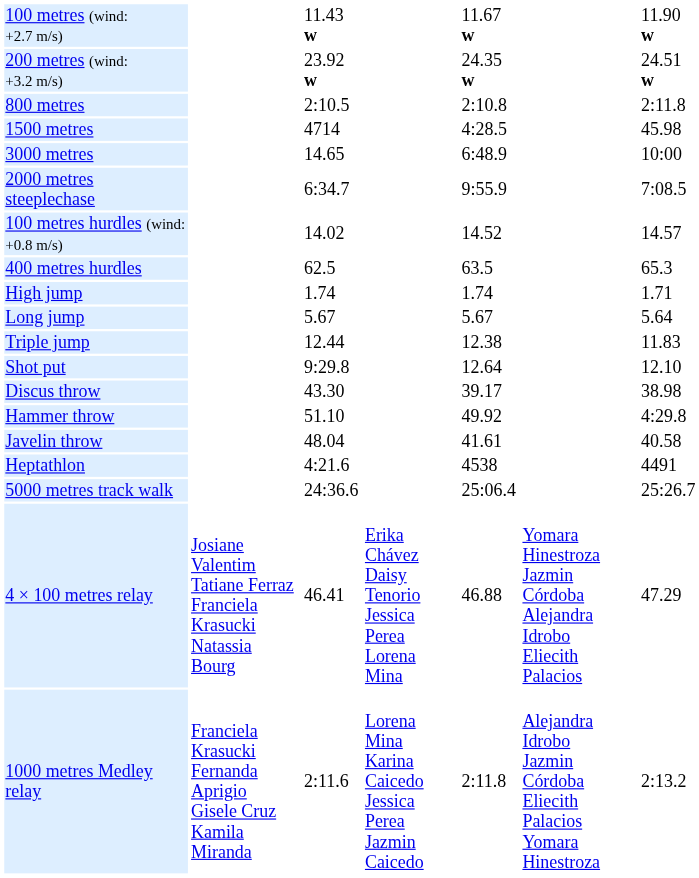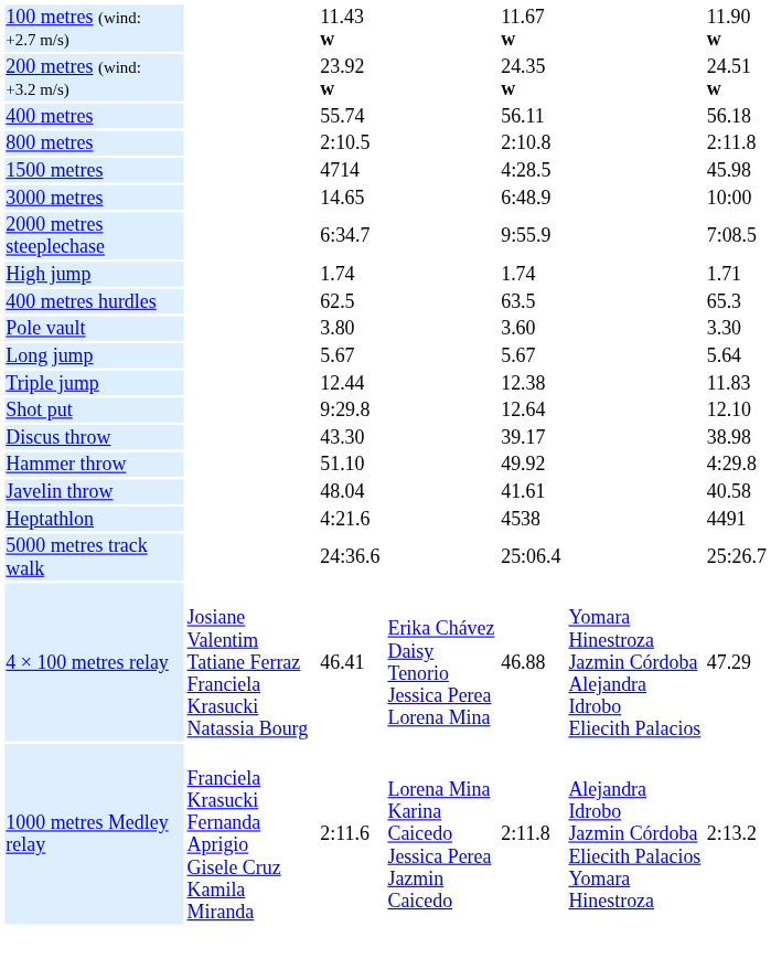 <table>
 <tr>
 <td bgcolor = DDEEFF><a href='#'>100 metres</a> <small>(wind: +2.7 m/s)</small></td>
 <td></td>
 <td>11.43 <strong>w</strong></td>
 <td></td>
 <td>11.67 <strong>w</strong></td>
 <td></td>
 <td>11.90 <strong>w</strong></td>
 </tr>
 <tr>
 <td bgcolor = DDEEFF><a href='#'>200 metres</a> <small>(wind: +3.2 m/s)</small></td>
 <td></td>
 <td>23.92 <strong>w</strong></td>
 <td></td>
 <td>24.35 <strong>w</strong></td>
 <td></td>
 <td>24.51 <strong>w</strong></td>
+</tr>
+<tr>
+<td bgcolor = DDEEFF><a href='#'>400 metres</a></td>
+<td></td>
+<td>55.74</td>
+<td></td>
+<td>56.11</td>
+<td></td>
+<td>56.18</td>
 </tr>
 <tr>
 <td bgcolor = DDEEFF><a href='#'>800 metres</a></td>
 <td></td>
 <td>2:10.5</td>
 <td></td>
 <td>2:10.8</td>
 <td></td>
 <td>2:11.8</td>
 </tr>
 <tr>
 <td bgcolor = DDEEFF><a href='#'>1500 metres</a></td>
 <td></td>
 <td>4714</td>
 <td></td>
 <td>4:28.5</td>
 <td></td>
 <td>45.98</td>
 </tr>
 <tr>
 <td bgcolor = DDEEFF><a href='#'>3000 metres</a></td>
 <td></td>
 <td>14.65</td>
 <td></td>
 <td>6:48.9</td>
 <td></td>
 <td>10:00</td>
 </tr>
 <tr>
 <td bgcolor = DDEEFF><a href='#'>2000 metres steeplechase</a></td>
 <td></td>
 <td>6:34.7</td>
 <td></td>
 <td>9:55.9</td>
 <td></td>
 <td>7:08.5</td>
 </tr>
 <tr>
-<td bgcolor = DDEEFF><a href='#'>100 metres hurdles</a> <small>(wind: +0.8 m/s)</small></td>
+<td bgcolor = DDEEFF><a href='#'>High jump</a></td>
 <td></td>
-<td>14.02</td>
+<td>1.74</td>
 <td></td>
-<td>14.52</td>
+<td>1.74</td>
 <td></td>
-<td>14.57</td>
+<td>1.71</td>
 </tr>
 <tr>
 <td bgcolor = DDEEFF><a href='#'>400 metres hurdles</a></td>
 <td></td>
 <td>62.5</td>
 <td></td>
 <td>63.5</td>
 <td></td>
 <td>65.3</td>
 </tr>
 <tr>
-<td bgcolor = DDEEFF><a href='#'>High jump</a></td>
+<td bgcolor = DDEEFF><a href='#'>Pole vault</a></td>
 <td></td>
-<td>1.74</td>
+<td>3.80</td>
 <td></td>
-<td>1.74</td>
+<td>3.60</td>
 <td></td>
-<td>1.71</td>
+<td>3.30</td>
 </tr>
 <tr>
 <td bgcolor = DDEEFF><a href='#'>Long jump</a></td>
 <td></td>
 <td>5.67</td>
 <td></td>
 <td>5.67</td>
 <td></td>
 <td>5.64</td>
 </tr>
 <tr>
 <td bgcolor = DDEEFF><a href='#'>Triple jump</a></td>
 <td></td>
 <td>12.44</td>
 <td></td>
 <td>12.38</td>
 <td></td>
 <td>11.83</td>
 </tr>
 <tr>
 <td bgcolor = DDEEFF><a href='#'>Shot put</a></td>
 <td></td>
 <td>9:29.8</td>
 <td></td>
 <td>12.64</td>
 <td></td>
 <td>12.10</td>
 </tr>
 <tr>
 <td bgcolor = DDEEFF><a href='#'>Discus throw</a></td>
 <td></td>
 <td>43.30</td>
 <td></td>
 <td>39.17</td>
 <td></td>
 <td>38.98</td>
 </tr>
 <tr>
 <td bgcolor = DDEEFF><a href='#'>Hammer throw</a></td>
 <td></td>
 <td>51.10</td>
 <td></td>
 <td>49.92</td>
 <td></td>
 <td>4:29.8</td>
 </tr>
 <tr>
 <td bgcolor = DDEEFF><a href='#'>Javelin throw</a></td>
 <td></td>
 <td>48.04</td>
 <td></td>
 <td>41.61</td>
 <td></td>
 <td>40.58</td>
 </tr>
 <tr>
 <td bgcolor = DDEEFF><a href='#'>Heptathlon</a></td>
 <td></td>
 <td>4:21.6</td>
 <td></td>
 <td>4538</td>
 <td></td>
 <td>4491</td>
 </tr>
 <tr>
 <td bgcolor = DDEEFF><a href='#'>5000 metres track walk</a></td>
 <td></td>
 <td>24:36.6</td>
 <td></td>
 <td>25:06.4</td>
 <td></td>
 <td>25:26.7</td>
 </tr>
 <tr>
 <td bgcolor = DDEEFF><a href='#'>4 × 100 metres relay</a></td>
 <td> <br> <a href='#'>Josiane Valentim</a> <br> <a href='#'>Tatiane Ferraz</a> <br> <a href='#'>Franciela Krasucki</a> <br> <a href='#'>Natassia Bourg</a></td>
 <td>46.41</td>
 <td> <br> <a href='#'>Erika Chávez</a> <br> <a href='#'>Daisy Tenorio</a> <br> <a href='#'>Jessica Perea</a> <br> <a href='#'>Lorena Mina</a></td>
 <td>46.88</td>
 <td> <br> <a href='#'>Yomara Hinestroza</a> <br> <a href='#'>Jazmin Córdoba</a> <br> <a href='#'>Alejandra Idrobo</a> <br> <a href='#'>Eliecith Palacios</a></td>
 <td>47.29</td>
 </tr>
 <tr>
 <td bgcolor = DDEEFF><a href='#'>1000 metres Medley relay</a></td>
 <td> <br> <a href='#'>Franciela Krasucki</a> <br> <a href='#'>Fernanda Aprigio</a> <br> <a href='#'>Gisele Cruz</a> <br> <a href='#'>Kamila Miranda</a></td>
 <td>2:11.6</td>
 <td> <br> <a href='#'>Lorena Mina</a> <br> <a href='#'>Karina Caicedo</a> <br> <a href='#'>Jessica Perea</a> <br> <a href='#'>Jazmin Caicedo</a></td>
 <td>2:11.8</td>
 <td> <br> <a href='#'>Alejandra Idrobo</a> <br> <a href='#'>Jazmin Córdoba</a> <br> <a href='#'>Eliecith Palacios</a> <br> <a href='#'>Yomara Hinestroza</a></td>
 <td>2:13.2</td>
 </tr>
 </table>
